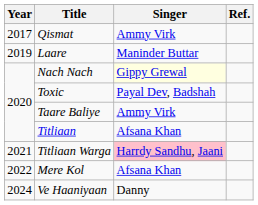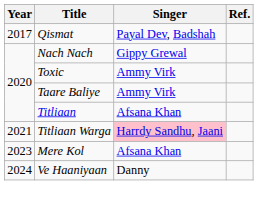 <table class="wikitable sortable">
 <tr>
 <th>Year</th>
 <th>Title</th>
 <th>Singer</th>
 <th>Ref.</th>
 </tr>
 <tr>
 <td>2017</td>
 <td><em>Qismat</em></td>
-<td><a href='#'>Ammy Virk</a></td>
-<td></td>
-</tr>
-<tr>
-<td>2019</td>
-<td><em>Laare</em></td>
-<td><a href='#'>Maninder Buttar</a></td>
+<td><a href='#'>Payal Dev</a>, <a href='#'>Badshah</a></td>
 <td></td>
 </tr>
 <tr>
 <td rowspan="4">2020</td>
 <td><em>Nach Nach</em></td>
-<td style="background: lightyellow;"><a href='#'>Gippy Grewal</a></td>
+<td><a href='#'>Gippy Grewal</a></td>
 <td></td>
 </tr>
 <tr>
 <td><em>Toxic</em></td>
-<td><a href='#'>Payal Dev</a>, <a href='#'>Badshah</a></td>
+<td><a href='#'>Ammy Virk</a></td>
 <td></td>
 </tr>
 <tr>
 <td><em>Taare Baliye</em></td>
 <td><a href='#'>Ammy Virk</a></td>
 <td></td>
 </tr>
 <tr>
 <td><em><a href='#'>Titliaan</a></em></td>
 <td><a href='#'>Afsana Khan</a></td>
 <td></td>
 </tr>
 <tr>
 <td>2021</td>
 <td><em>Titliaan Warga</em></td>
 <td style="background: pink;"><a href='#'>Harrdy Sandhu</a>, <a href='#'>Jaani</a></td>
 <td></td>
 </tr>
 <tr>
-<td>2022</td>
+<td>2023</td>
 <td><em>Mere Kol</em></td>
 <td><a href='#'>Afsana Khan</a></td>
 <td></td>
 </tr>
 <tr>
 <td>2024</td>
 <td><em>Ve Haaniyaan</em></td>
 <td>Danny</td>
 <td></td>
 </tr>
 </table>
